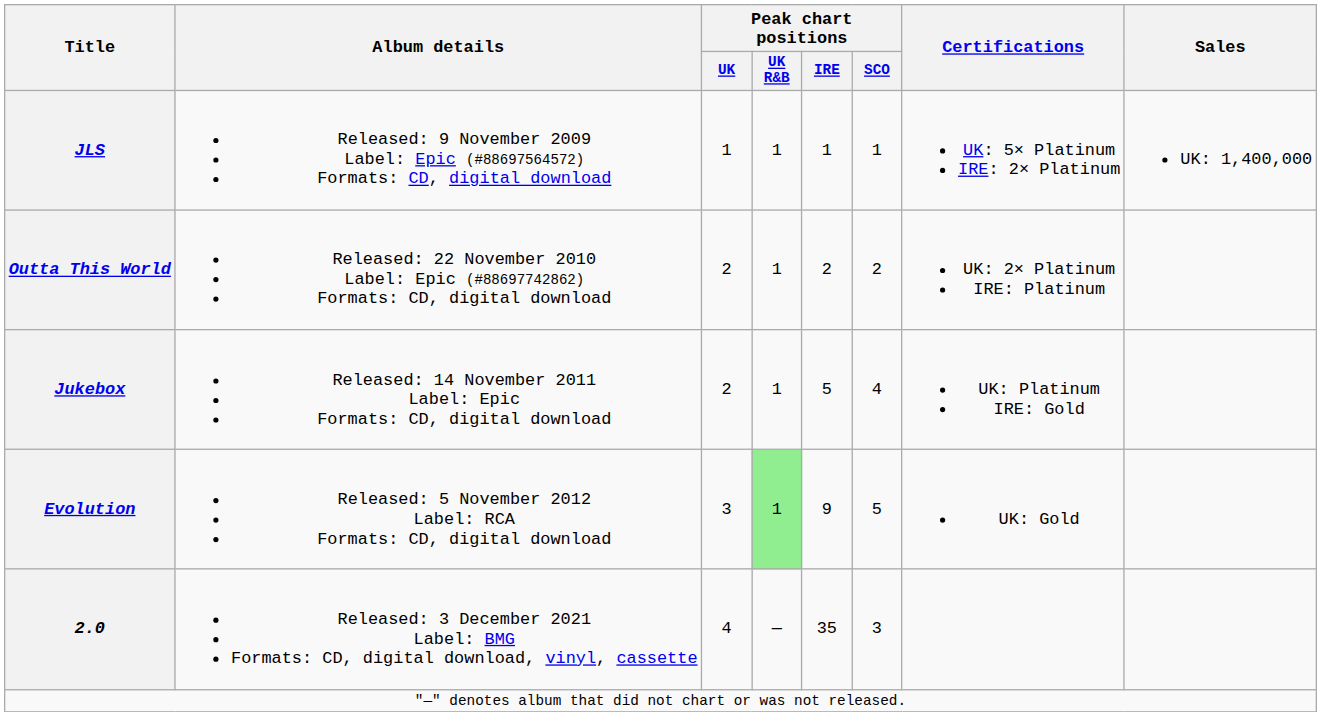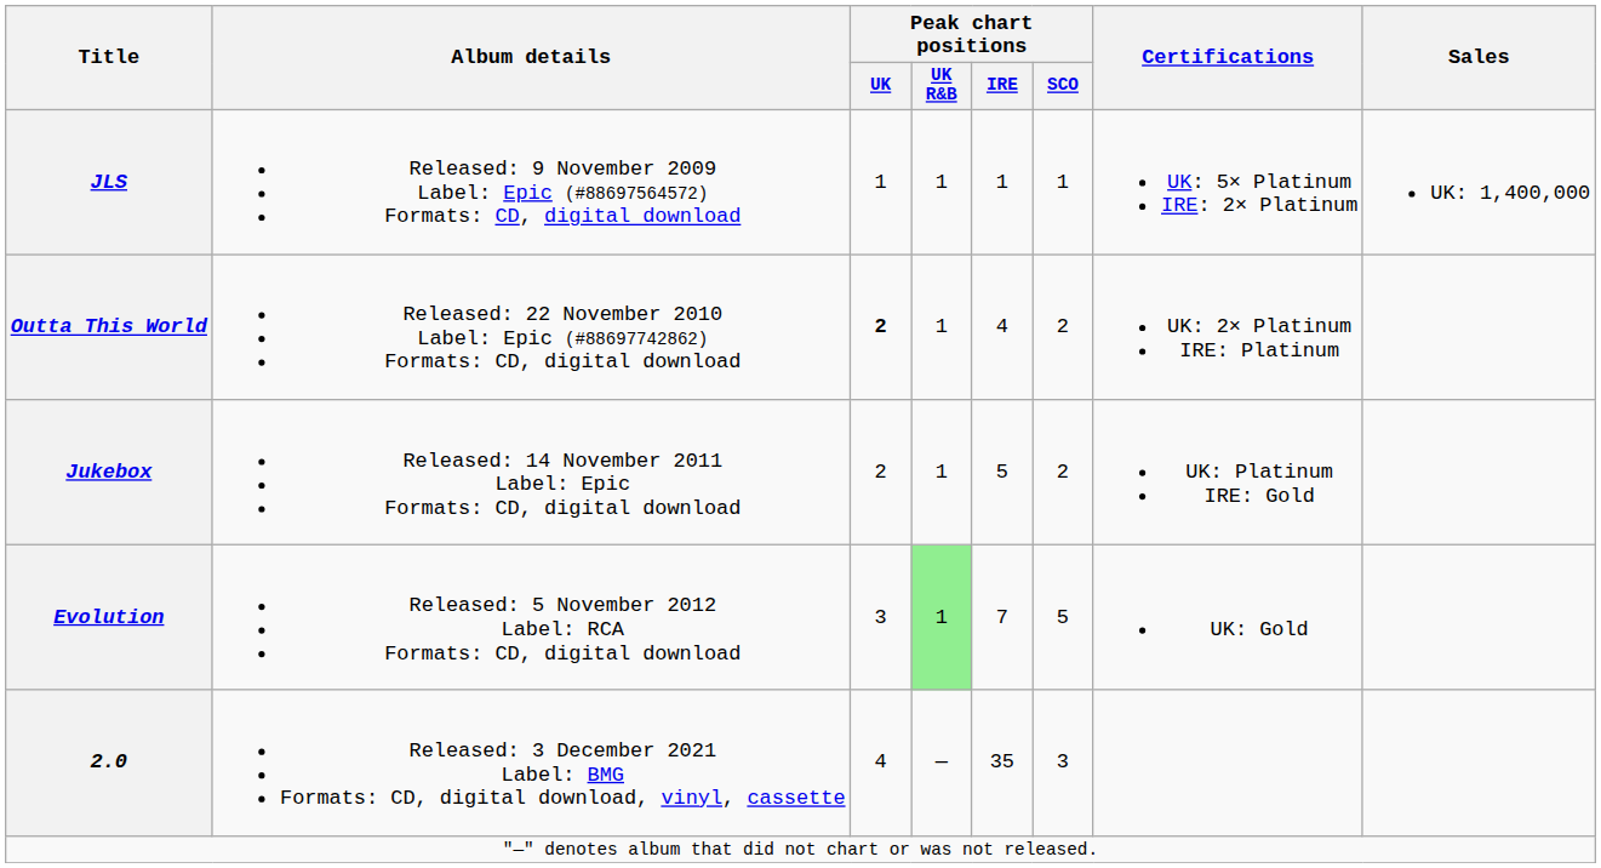 <table class="wikitable plainrowheaders" style="text-align:center;">
 <tr>
 <th scope="col" rowspan="2">Title</th>
 <th scope="col" rowspan="2">Album details</th>
 <th scope="col" colspan="4">Peak chart positions</th>
 <th scope="col" rowspan="2"><a href='#'>Certifications</a></th>
 <th scope="col" rowspan="2">Sales</th>
 </tr>
 <tr>
 <th scope="col" style="width:3em;font-size:85%;"><a href='#'>UK</a><br></th>
 <th scope="col" style="width:3em;font-size:85%;"><a href='#'>UK R&B</a><br></th>
 <th scope="col" style="width:3em;font-size:85%;"><a href='#'>IRE</a><br></th>
 <th scope="col" style="width:3em;font-size:85%;"><a href='#'>SCO</a><br></th>
 </tr>
 <tr>
 <th scope="row"><em><a href='#'>JLS</a></em></th>
 <td><br><ul><li>Released: 9 November 2009</li><li>Label: <a href='#'>Epic</a> <small>(#88697564572)</small></li><li>Formats: <a href='#'>CD</a>, <a href='#'>digital download</a></li></ul></td>
 <td>1</td>
 <td>1</td>
 <td>1</td>
 <td>1</td>
 <td><br><ul><li><a href='#'>UK</a>: 5× Platinum</li><li><a href='#'>IRE</a>: 2× Platinum</li></ul></td>
 <td><br><ul><li>UK: 1,400,000</li></ul></td>
 </tr>
 <tr>
 <th scope="row"><em><a href='#'>Outta This World</a></em></th>
 <td><br><ul><li>Released: 22 November 2010</li><li>Label: Epic <small>(#88697742862)</small></li><li>Formats: CD, digital download</li></ul></td>
-<td>2</td>
+<td><strong>2</strong></td>
 <td>1</td>
-<td>2</td>
+<td>4</td>
 <td>2</td>
 <td><br><ul><li>UK: 2× Platinum</li><li>IRE: Platinum</li></ul></td>
 <td></td>
 </tr>
 <tr>
 <th scope="row"><em><a href='#'>Jukebox</a></em></th>
 <td><br><ul><li>Released: 14 November 2011</li><li>Label: Epic</li><li>Formats: CD, digital download</li></ul></td>
 <td>2</td>
 <td>1</td>
 <td>5</td>
-<td>4</td>
+<td>2</td>
 <td><br><ul><li>UK: Platinum</li><li>IRE: Gold</li></ul></td>
 <td></td>
 </tr>
 <tr>
 <th scope="row"><em><a href='#'>Evolution</a></em></th>
 <td><br><ul><li>Released: 5 November 2012</li><li>Label: RCA</li><li>Formats: CD, digital download</li></ul></td>
 <td>3</td>
 <td style="background: lightgreen;">1</td>
-<td>9</td>
+<td>7</td>
 <td>5</td>
 <td><br><ul><li>UK: Gold</li></ul></td>
 <td></td>
 </tr>
 <tr>
 <th scope="row"><em>2.0</em></th>
 <td><br><ul><li>Released: 3 December 2021</li><li>Label: <a href='#'>BMG</a></li><li>Formats: CD, digital download, <a href='#'>vinyl</a>, <a href='#'>cassette</a></li></ul></td>
 <td>4</td>
 <td>—</td>
 <td>35<br></td>
 <td>3</td>
 <td></td>
 <td></td>
 </tr>
 <tr>
 <td colspan="20" style="font-size:85%;">"—" denotes album that did not chart or was not released.</td>
 </tr>
 </table>
